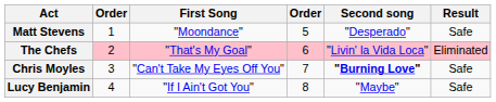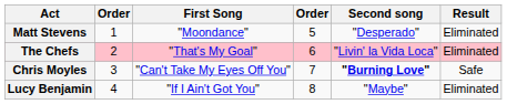 <table class="wikitable plainrowheaders" style="text-align:center;">
 <tr>
 <th>Act</th>
 <th>Order</th>
 <th>First Song</th>
 <th>Order</th>
 <th>Second song</th>
 <th>Result</th>
 </tr>
 <tr>
 <th scope="row">Matt Stevens</th>
 <td>1</td>
 <td>"<a href='#'>Moondance</a>"</td>
 <td>5</td>
 <td>"<a href='#'>Desperado</a>"</td>
-<td>Safe</td>
+<td>Eliminated</td>
 </tr>
 <tr style="background:pink;">
 <th scope="row">The Chefs</th>
 <td>2</td>
 <td>"<a href='#'>That's My Goal</a>"</td>
 <td>6</td>
 <td>"<a href='#'>Livin' la Vida Loca</a>"</td>
 <td>Eliminated</td>
 </tr>
 <tr>
 <th scope="row">Chris Moyles</th>
 <td>3</td>
 <td>"<a href='#'>Can't Take My Eyes Off You</a>"</td>
 <td>7</td>
 <td><strong>"<a href='#'>Burning Love</a>"</strong></td>
 <td>Safe</td>
 </tr>
 <tr>
 <th scope="row">Lucy Benjamin</th>
 <td>4</td>
 <td>"<a href='#'>If I Ain't Got You</a>"</td>
 <td>8</td>
 <td>"<a href='#'>Maybe</a>"</td>
-<td>Safe</td>
+<td>Eliminated</td>
 </tr>
 </table>
